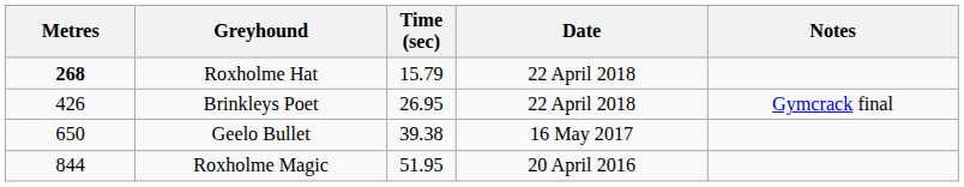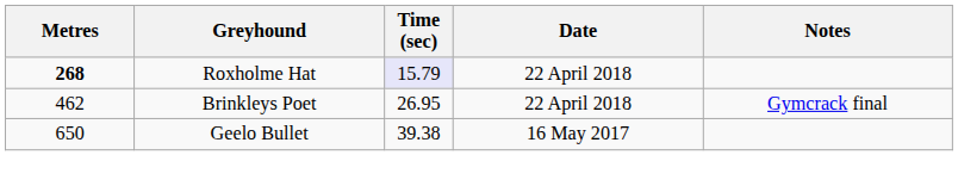 <table class="wikitable" style="font-size: 100%">
 <tr>
 <th width=100>Metres</th>
 <th width=200>Greyhound</th>
 <th width=50>Time (sec)</th>
 <th width=200>Date</th>
 <th width=200>Notes</th>
 </tr>
 <tr align=center>
 <td><strong>268</strong></td>
 <td>Roxholme Hat</td>
-<td>15.79</td>
+<td style="background: lavender;">15.79</td>
 <td>22 April 2018</td>
 <td></td>
 </tr>
 <tr align=center>
-<td>426</td>
+<td>462</td>
 <td>Brinkleys Poet</td>
 <td>26.95</td>
 <td>22 April 2018</td>
 <td><a href='#'>Gymcrack</a> final</td>
 </tr>
 <tr align=center>
 <td>650</td>
 <td>Geelo Bullet</td>
 <td>39.38</td>
 <td>16 May 2017</td>
 <td></td>
 </tr>
-<tr align=center>
-<td>844</td>
-<td>Roxholme Magic</td>
-<td>51.95</td>
-<td>20 April 2016</td>
-<td></td>
-</tr>
 </table>
